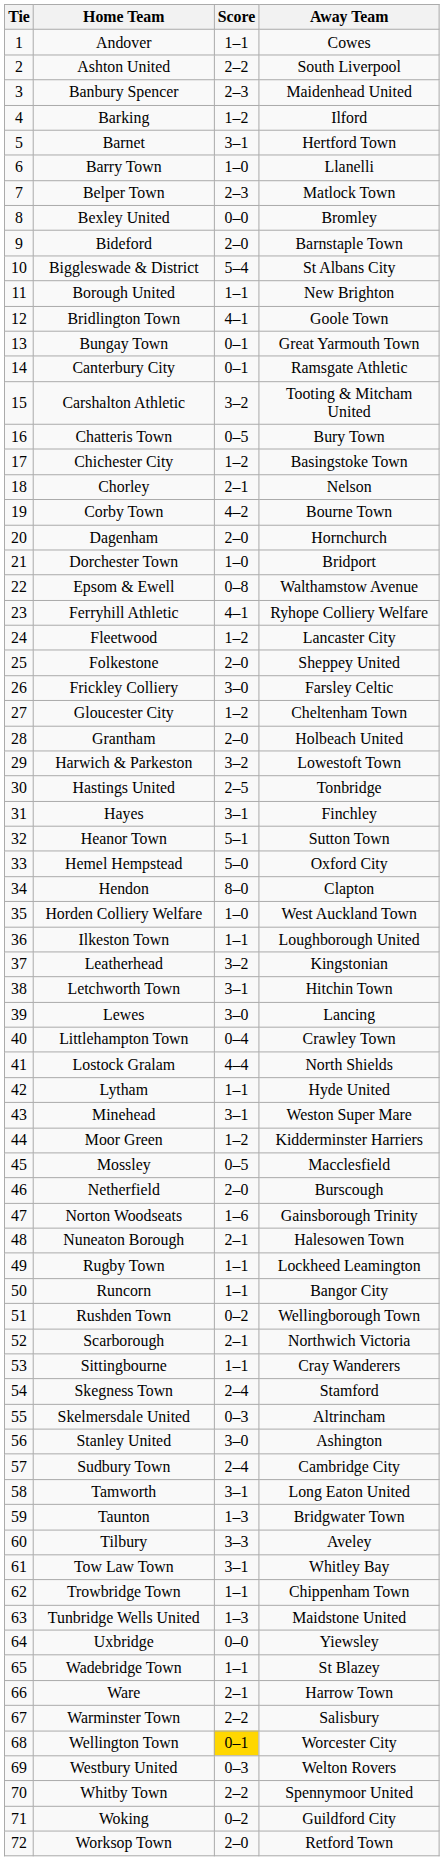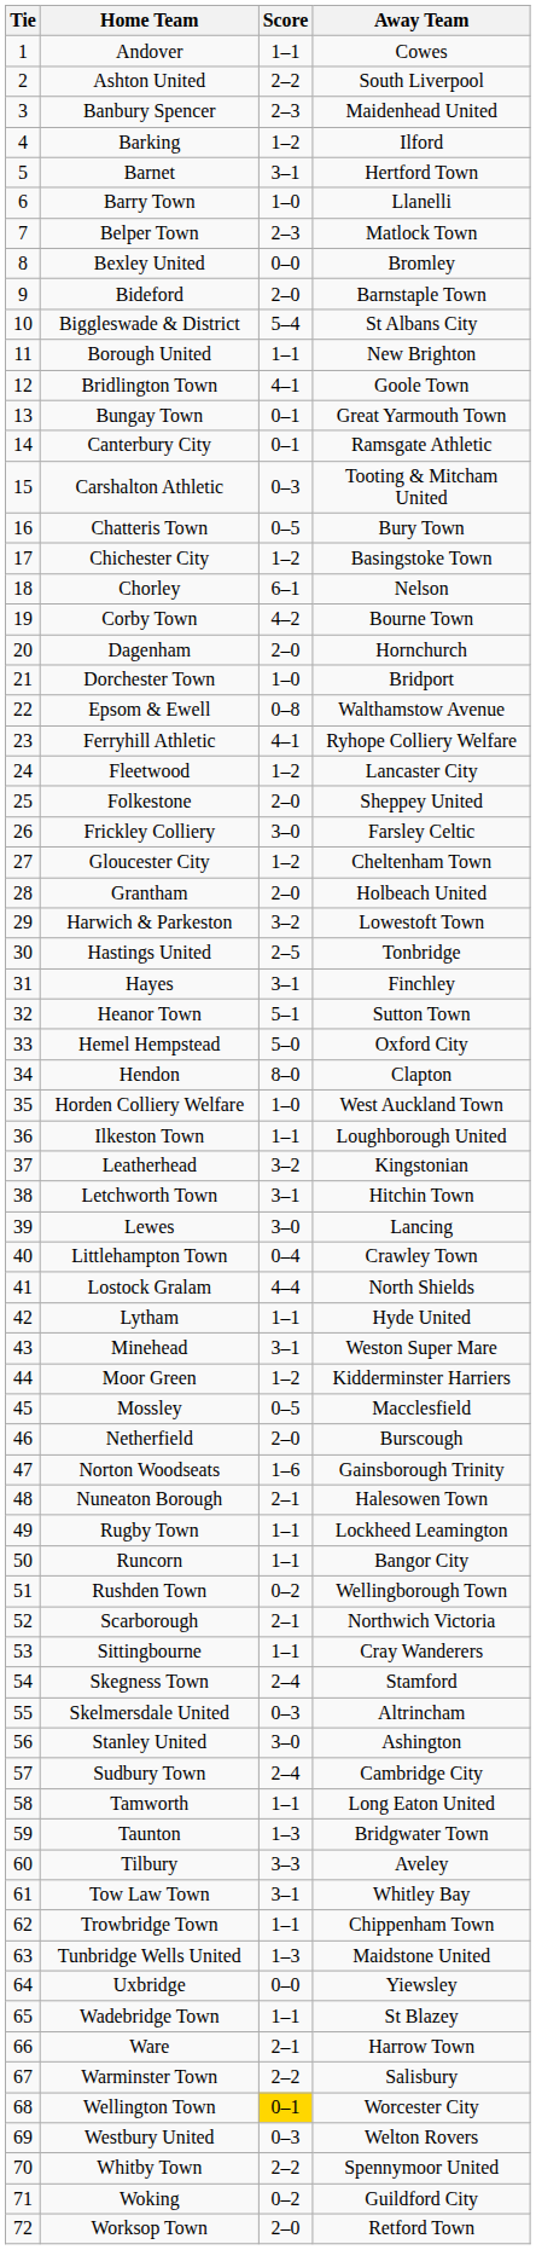 <table class="wikitable" style="text-align:center;">
 <tr>
 <th width=20>Tie</th>
 <th width=175>Home Team</th>
 <th width=20>Score</th>
 <th width=175>Away Team</th>
 </tr>
 <tr>
 <td>1</td>
 <td>Andover</td>
 <td>1–1</td>
 <td>Cowes</td>
 </tr>
 <tr>
 <td>2</td>
 <td>Ashton United</td>
 <td>2–2</td>
 <td>South Liverpool</td>
 </tr>
 <tr>
 <td>3</td>
 <td>Banbury Spencer</td>
 <td>2–3</td>
 <td>Maidenhead United</td>
 </tr>
 <tr>
 <td>4</td>
 <td>Barking</td>
 <td>1–2</td>
 <td>Ilford</td>
 </tr>
 <tr>
 <td>5</td>
 <td>Barnet</td>
 <td>3–1</td>
 <td>Hertford Town</td>
 </tr>
 <tr>
 <td>6</td>
 <td>Barry Town</td>
 <td>1–0</td>
 <td>Llanelli</td>
 </tr>
 <tr>
 <td>7</td>
 <td>Belper Town</td>
 <td>2–3</td>
 <td>Matlock Town</td>
 </tr>
 <tr>
 <td>8</td>
 <td>Bexley United</td>
 <td>0–0</td>
 <td>Bromley</td>
 </tr>
 <tr>
 <td>9</td>
 <td>Bideford</td>
 <td>2–0</td>
 <td>Barnstaple Town</td>
 </tr>
 <tr>
 <td>10</td>
 <td>Biggleswade & District</td>
 <td>5–4</td>
 <td>St Albans City</td>
 </tr>
 <tr>
 <td>11</td>
 <td>Borough United</td>
 <td>1–1</td>
 <td>New Brighton</td>
 </tr>
 <tr>
 <td>12</td>
 <td>Bridlington Town</td>
 <td>4–1</td>
 <td>Goole Town</td>
 </tr>
 <tr>
 <td>13</td>
 <td>Bungay Town</td>
 <td>0–1</td>
 <td>Great Yarmouth Town</td>
 </tr>
 <tr>
 <td>14</td>
 <td>Canterbury City</td>
 <td>0–1</td>
 <td>Ramsgate Athletic</td>
 </tr>
 <tr>
 <td>15</td>
 <td>Carshalton Athletic</td>
-<td>3–2</td>
+<td>0–3</td>
 <td>Tooting & Mitcham United</td>
 </tr>
 <tr>
 <td>16</td>
 <td>Chatteris Town</td>
 <td>0–5</td>
 <td>Bury Town</td>
 </tr>
 <tr>
 <td>17</td>
 <td>Chichester City</td>
 <td>1–2</td>
 <td>Basingstoke Town</td>
 </tr>
 <tr>
 <td>18</td>
 <td>Chorley</td>
-<td>2–1</td>
+<td>6–1</td>
 <td>Nelson</td>
 </tr>
 <tr>
 <td>19</td>
 <td>Corby Town</td>
 <td>4–2</td>
 <td>Bourne Town</td>
 </tr>
 <tr>
 <td>20</td>
 <td>Dagenham</td>
 <td>2–0</td>
 <td>Hornchurch</td>
 </tr>
 <tr>
 <td>21</td>
 <td>Dorchester Town</td>
 <td>1–0</td>
 <td>Bridport</td>
 </tr>
 <tr>
 <td>22</td>
 <td>Epsom & Ewell</td>
 <td>0–8</td>
 <td>Walthamstow Avenue</td>
 </tr>
 <tr>
 <td>23</td>
 <td>Ferryhill Athletic</td>
 <td>4–1</td>
 <td>Ryhope Colliery Welfare</td>
 </tr>
 <tr>
 <td>24</td>
 <td>Fleetwood</td>
 <td>1–2</td>
 <td>Lancaster City</td>
 </tr>
 <tr>
 <td>25</td>
 <td>Folkestone</td>
 <td>2–0</td>
 <td>Sheppey United</td>
 </tr>
 <tr>
 <td>26</td>
 <td>Frickley Colliery</td>
 <td>3–0</td>
 <td>Farsley Celtic</td>
 </tr>
 <tr>
 <td>27</td>
 <td>Gloucester City</td>
 <td>1–2</td>
 <td>Cheltenham Town</td>
 </tr>
 <tr>
 <td>28</td>
 <td>Grantham</td>
 <td>2–0</td>
 <td>Holbeach United</td>
 </tr>
 <tr>
 <td>29</td>
 <td>Harwich & Parkeston</td>
 <td>3–2</td>
 <td>Lowestoft Town</td>
 </tr>
 <tr>
 <td>30</td>
 <td>Hastings United</td>
 <td>2–5</td>
 <td>Tonbridge</td>
 </tr>
 <tr>
 <td>31</td>
 <td>Hayes</td>
 <td>3–1</td>
 <td>Finchley</td>
 </tr>
 <tr>
 <td>32</td>
 <td>Heanor Town</td>
 <td>5–1</td>
 <td>Sutton Town</td>
 </tr>
 <tr>
 <td>33</td>
 <td>Hemel Hempstead</td>
 <td>5–0</td>
 <td>Oxford City</td>
 </tr>
 <tr>
 <td>34</td>
 <td>Hendon</td>
 <td>8–0</td>
 <td>Clapton</td>
 </tr>
 <tr>
 <td>35</td>
 <td>Horden Colliery Welfare</td>
 <td>1–0</td>
 <td>West Auckland Town</td>
 </tr>
 <tr>
 <td>36</td>
 <td>Ilkeston Town</td>
 <td>1–1</td>
 <td>Loughborough United</td>
 </tr>
 <tr>
 <td>37</td>
 <td>Leatherhead</td>
 <td>3–2</td>
 <td>Kingstonian</td>
 </tr>
 <tr>
 <td>38</td>
 <td>Letchworth Town</td>
 <td>3–1</td>
 <td>Hitchin Town</td>
 </tr>
 <tr>
 <td>39</td>
 <td>Lewes</td>
 <td>3–0</td>
 <td>Lancing</td>
 </tr>
 <tr>
 <td>40</td>
 <td>Littlehampton Town</td>
 <td>0–4</td>
 <td>Crawley Town</td>
 </tr>
 <tr>
 <td>41</td>
 <td>Lostock Gralam</td>
 <td>4–4</td>
 <td>North Shields</td>
 </tr>
 <tr>
 <td>42</td>
 <td>Lytham</td>
 <td>1–1</td>
 <td>Hyde United</td>
 </tr>
 <tr>
 <td>43</td>
 <td>Minehead</td>
 <td>3–1</td>
 <td>Weston Super Mare</td>
 </tr>
 <tr>
 <td>44</td>
 <td>Moor Green</td>
 <td>1–2</td>
 <td>Kidderminster Harriers</td>
 </tr>
 <tr>
 <td>45</td>
 <td>Mossley</td>
 <td>0–5</td>
 <td>Macclesfield</td>
 </tr>
 <tr>
 <td>46</td>
 <td>Netherfield</td>
 <td>2–0</td>
 <td>Burscough</td>
 </tr>
 <tr>
 <td>47</td>
 <td>Norton Woodseats</td>
 <td>1–6</td>
 <td>Gainsborough Trinity</td>
 </tr>
 <tr>
 <td>48</td>
 <td>Nuneaton Borough</td>
 <td>2–1</td>
 <td>Halesowen Town</td>
 </tr>
 <tr>
 <td>49</td>
 <td>Rugby Town</td>
 <td>1–1</td>
 <td>Lockheed Leamington</td>
 </tr>
 <tr>
 <td>50</td>
 <td>Runcorn</td>
 <td>1–1</td>
 <td>Bangor City</td>
 </tr>
 <tr>
 <td>51</td>
 <td>Rushden Town</td>
 <td>0–2</td>
 <td>Wellingborough Town</td>
 </tr>
 <tr>
 <td>52</td>
 <td>Scarborough</td>
 <td>2–1</td>
 <td>Northwich Victoria</td>
 </tr>
 <tr>
 <td>53</td>
 <td>Sittingbourne</td>
 <td>1–1</td>
 <td>Cray Wanderers</td>
 </tr>
 <tr>
 <td>54</td>
 <td>Skegness Town</td>
 <td>2–4</td>
 <td>Stamford</td>
 </tr>
 <tr>
 <td>55</td>
 <td>Skelmersdale United</td>
 <td>0–3</td>
 <td>Altrincham</td>
 </tr>
 <tr>
 <td>56</td>
 <td>Stanley United</td>
 <td>3–0</td>
 <td>Ashington</td>
 </tr>
 <tr>
 <td>57</td>
 <td>Sudbury Town</td>
 <td>2–4</td>
 <td>Cambridge City</td>
 </tr>
 <tr>
 <td>58</td>
 <td>Tamworth</td>
-<td>3–1</td>
+<td>1–1</td>
 <td>Long Eaton United</td>
 </tr>
 <tr>
 <td>59</td>
 <td>Taunton</td>
 <td>1–3</td>
 <td>Bridgwater Town</td>
 </tr>
 <tr>
 <td>60</td>
 <td>Tilbury</td>
 <td>3–3</td>
 <td>Aveley</td>
 </tr>
 <tr>
 <td>61</td>
 <td>Tow Law Town</td>
 <td>3–1</td>
 <td>Whitley Bay</td>
 </tr>
 <tr>
 <td>62</td>
 <td>Trowbridge Town</td>
 <td>1–1</td>
 <td>Chippenham Town</td>
 </tr>
 <tr>
 <td>63</td>
 <td>Tunbridge Wells United</td>
 <td>1–3</td>
 <td>Maidstone United</td>
 </tr>
 <tr>
 <td>64</td>
 <td>Uxbridge</td>
 <td>0–0</td>
 <td>Yiewsley</td>
 </tr>
 <tr>
 <td>65</td>
 <td>Wadebridge Town</td>
 <td>1–1</td>
 <td>St Blazey</td>
 </tr>
 <tr>
 <td>66</td>
 <td>Ware</td>
 <td>2–1</td>
 <td>Harrow Town</td>
 </tr>
 <tr>
 <td>67</td>
 <td>Warminster Town</td>
 <td>2–2</td>
 <td>Salisbury</td>
 </tr>
 <tr>
 <td>68</td>
 <td>Wellington Town</td>
 <td style="background: gold;">0–1</td>
 <td>Worcester City</td>
 </tr>
 <tr>
 <td>69</td>
 <td>Westbury United</td>
 <td>0–3</td>
 <td>Welton Rovers</td>
 </tr>
 <tr>
 <td>70</td>
 <td>Whitby Town</td>
 <td>2–2</td>
 <td>Spennymoor United</td>
 </tr>
 <tr>
 <td>71</td>
 <td>Woking</td>
 <td>0–2</td>
 <td>Guildford City</td>
 </tr>
 <tr>
 <td>72</td>
 <td>Worksop Town</td>
 <td>2–0</td>
 <td>Retford Town</td>
 </tr>
 </table>
